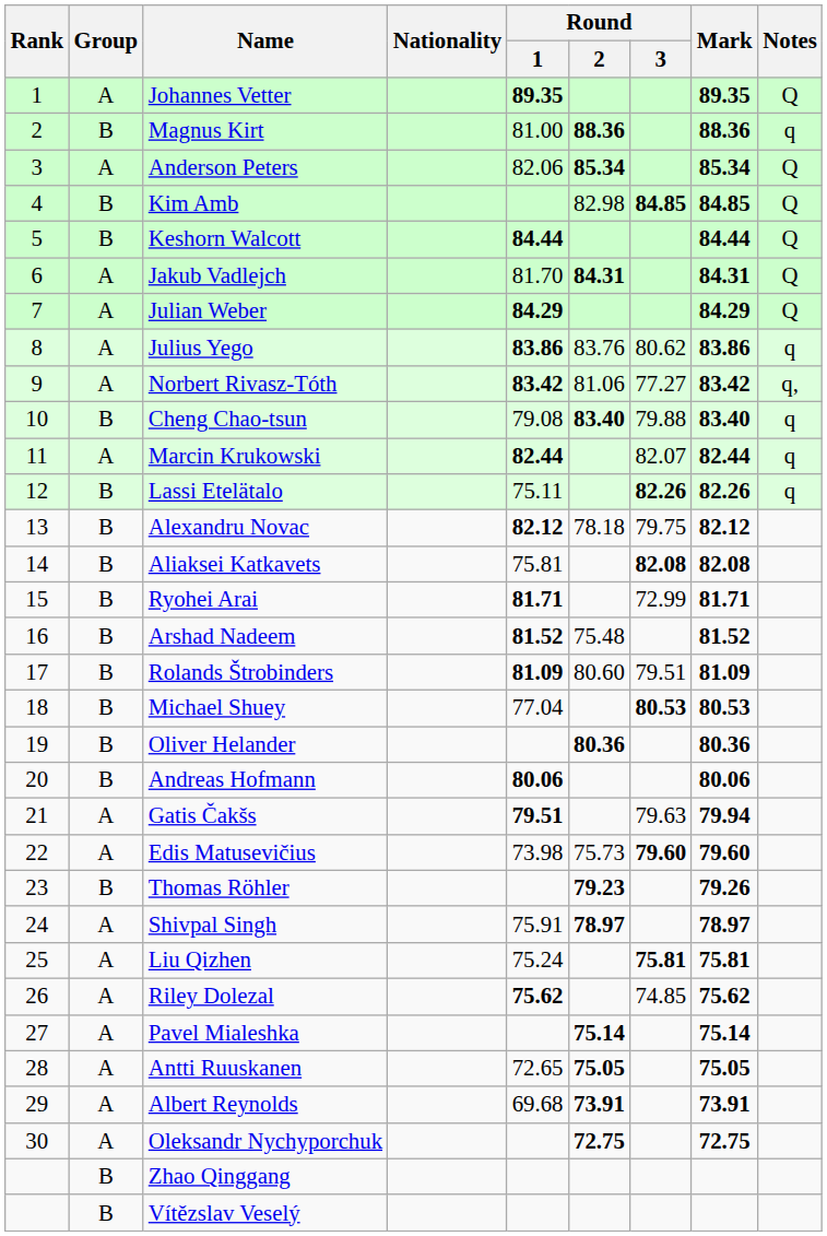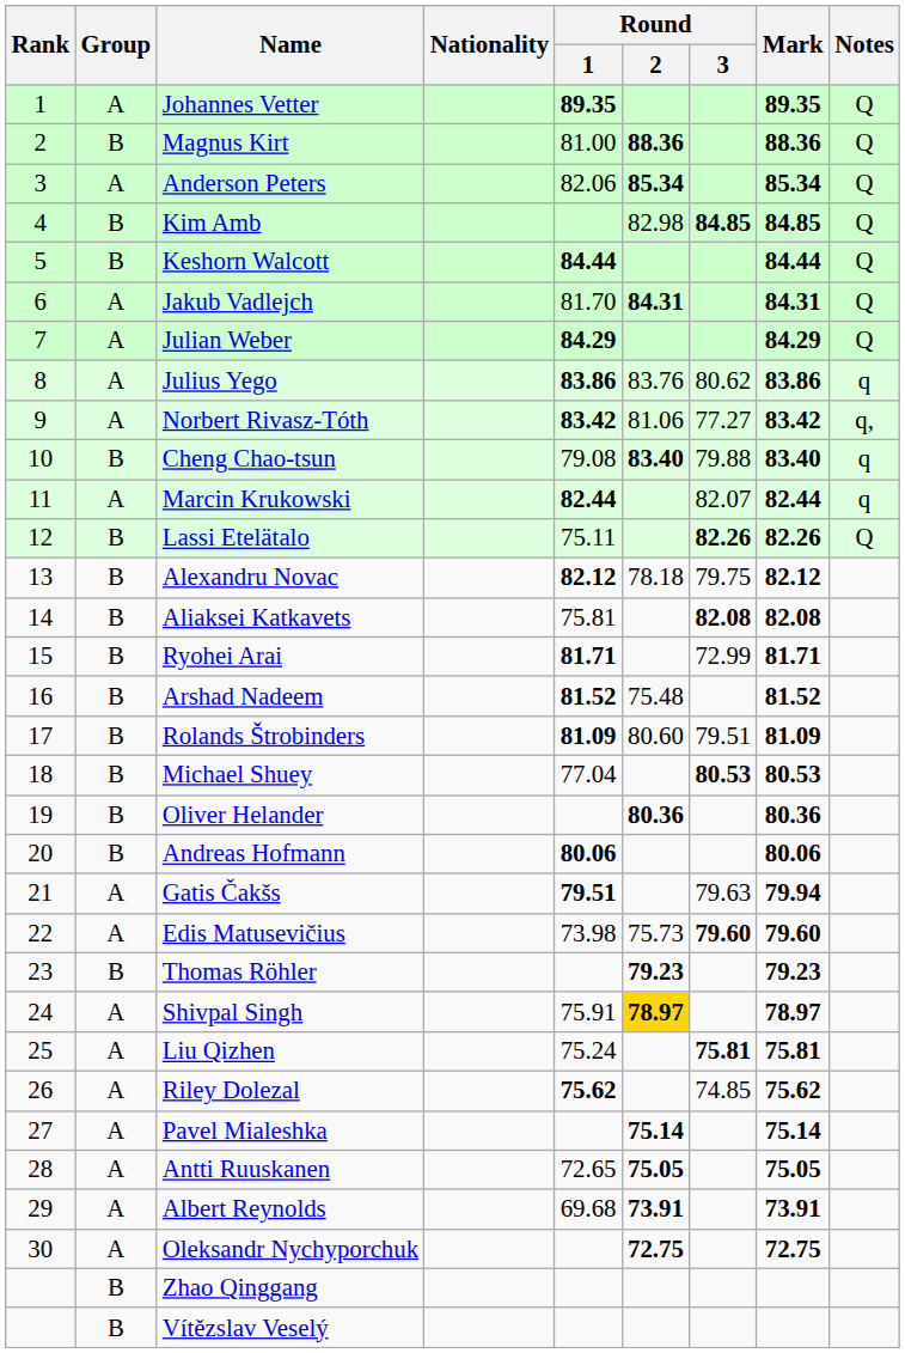 <table class="wikitable sortable" style="text-align:center">
 <tr>
 <th rowspan=2>Rank</th>
 <th rowspan=2>Group</th>
 <th rowspan=2>Name</th>
 <th rowspan=2>Nationality</th>
 <th colspan=3>Round</th>
 <th rowspan=2>Mark</th>
 <th rowspan=2>Notes</th>
 </tr>
 <tr>
 <th>1</th>
 <th>2</th>
 <th>3</th>
 </tr>
 <tr bgcolor=ccffcc>
 <td>1</td>
 <td>A</td>
 <td align=left><a href='#'>Johannes Vetter</a></td>
 <td align=left></td>
 <td><strong>89.35</strong></td>
 <td></td>
 <td></td>
 <td><strong>89.35</strong></td>
 <td>Q</td>
 </tr>
 <tr bgcolor=ccffcc>
 <td>2</td>
 <td>B</td>
 <td align=left><a href='#'>Magnus Kirt</a></td>
 <td align=left></td>
 <td>81.00</td>
 <td><strong>88.36</strong></td>
 <td></td>
 <td><strong>88.36</strong></td>
-<td>q</td>
+<td>Q</td>
 </tr>
 <tr bgcolor=ccffcc>
 <td>3</td>
 <td>A</td>
 <td align=left><a href='#'>Anderson Peters</a></td>
 <td align=left></td>
 <td>82.06</td>
 <td><strong>85.34</strong></td>
 <td></td>
 <td><strong>85.34</strong></td>
 <td>Q</td>
 </tr>
 <tr bgcolor=ccffcc>
 <td>4</td>
 <td>B</td>
 <td align=left><a href='#'>Kim Amb</a></td>
 <td align=left></td>
 <td></td>
 <td>82.98</td>
 <td><strong>84.85</strong></td>
 <td><strong>84.85</strong></td>
 <td>Q</td>
 </tr>
 <tr bgcolor=ccffcc>
 <td>5</td>
 <td>B</td>
 <td align=left><a href='#'>Keshorn Walcott</a></td>
 <td align=left></td>
 <td><strong>84.44</strong></td>
 <td></td>
 <td></td>
 <td><strong>84.44</strong></td>
 <td>Q</td>
 </tr>
 <tr bgcolor=ccffcc>
 <td>6</td>
 <td>A</td>
 <td align=left><a href='#'>Jakub Vadlejch</a></td>
 <td align=left></td>
 <td>81.70</td>
 <td><strong>84.31</strong></td>
 <td></td>
 <td><strong>84.31</strong></td>
 <td>Q</td>
 </tr>
 <tr bgcolor=ccffcc>
 <td>7</td>
 <td>A</td>
 <td align=left><a href='#'>Julian Weber</a></td>
 <td align=left></td>
 <td><strong>84.29</strong></td>
 <td></td>
 <td></td>
 <td><strong>84.29</strong></td>
 <td>Q</td>
 </tr>
 <tr bgcolor=ddffdd>
 <td>8</td>
 <td>A</td>
 <td align=left><a href='#'>Julius Yego</a></td>
 <td align=left></td>
 <td><strong>83.86</strong></td>
 <td>83.76</td>
 <td>80.62</td>
 <td><strong>83.86</strong></td>
 <td>q</td>
 </tr>
 <tr bgcolor=ddffdd>
 <td>9</td>
 <td>A</td>
 <td align=left><a href='#'>Norbert Rivasz-Tóth</a></td>
 <td align=left></td>
 <td><strong>83.42</strong></td>
 <td>81.06</td>
 <td>77.27</td>
 <td><strong>83.42</strong></td>
 <td>q, <strong></strong></td>
 </tr>
 <tr bgcolor=ddffdd>
 <td>10</td>
 <td>B</td>
 <td align=left><a href='#'>Cheng Chao-tsun</a></td>
 <td align=left></td>
 <td>79.08</td>
 <td><strong>83.40</strong></td>
 <td>79.88</td>
 <td><strong>83.40</strong></td>
 <td>q</td>
 </tr>
 <tr bgcolor=ddffdd>
 <td>11</td>
 <td>A</td>
 <td align=left><a href='#'>Marcin Krukowski</a></td>
 <td align=left></td>
 <td><strong>82.44</strong></td>
 <td></td>
 <td>82.07</td>
 <td><strong>82.44</strong></td>
 <td>q</td>
 </tr>
 <tr bgcolor=ddffdd>
 <td>12</td>
 <td>B</td>
 <td align=left><a href='#'>Lassi Etelätalo</a></td>
 <td align=left></td>
 <td>75.11</td>
 <td></td>
 <td><strong>82.26</strong></td>
 <td><strong>82.26</strong></td>
-<td>q</td>
+<td>Q</td>
 </tr>
 <tr>
 <td>13</td>
 <td>B</td>
 <td align=left><a href='#'>Alexandru Novac</a></td>
 <td align=left></td>
 <td><strong>82.12</strong></td>
 <td>78.18</td>
 <td>79.75</td>
 <td><strong>82.12</strong></td>
 <td></td>
 </tr>
 <tr>
 <td>14</td>
 <td>B</td>
 <td align=left><a href='#'>Aliaksei Katkavets</a></td>
 <td align=left></td>
 <td>75.81</td>
 <td></td>
 <td><strong>82.08</strong></td>
 <td><strong>82.08</strong></td>
 <td></td>
 </tr>
 <tr>
 <td>15</td>
 <td>B</td>
 <td align=left><a href='#'>Ryohei Arai</a></td>
 <td align=left></td>
 <td><strong>81.71</strong></td>
 <td></td>
 <td>72.99</td>
 <td><strong>81.71</strong></td>
 <td></td>
 </tr>
 <tr>
 <td>16</td>
 <td>B</td>
 <td align=left><a href='#'>Arshad Nadeem</a></td>
 <td align=left></td>
 <td><strong>81.52</strong></td>
 <td>75.48</td>
 <td></td>
 <td><strong>81.52</strong></td>
 <td><strong></strong></td>
 </tr>
 <tr>
 <td>17</td>
 <td>B</td>
 <td align=left><a href='#'>Rolands Štrobinders</a></td>
 <td align=left></td>
 <td><strong>81.09</strong></td>
 <td>80.60</td>
 <td>79.51</td>
 <td><strong>81.09</strong></td>
 <td></td>
 </tr>
 <tr>
 <td>18</td>
 <td>B</td>
 <td align=left><a href='#'>Michael Shuey</a></td>
 <td align=left></td>
 <td>77.04</td>
 <td></td>
 <td><strong>80.53</strong></td>
 <td><strong>80.53</strong></td>
 <td></td>
 </tr>
 <tr>
 <td>19</td>
 <td>B</td>
 <td align=left><a href='#'>Oliver Helander</a></td>
 <td align=left></td>
 <td></td>
 <td><strong>80.36</strong></td>
 <td></td>
 <td><strong>80.36</strong></td>
 <td></td>
 </tr>
 <tr>
 <td>20</td>
 <td>B</td>
 <td align=left><a href='#'>Andreas Hofmann</a></td>
 <td align=left></td>
 <td><strong>80.06</strong></td>
 <td></td>
 <td></td>
 <td><strong>80.06</strong></td>
 <td></td>
 </tr>
 <tr>
 <td>21</td>
 <td>A</td>
 <td align=left><a href='#'>Gatis Čakšs</a></td>
 <td align=left></td>
 <td><strong>79.51</strong></td>
 <td></td>
 <td>79.63</td>
 <td><strong>79.94</strong></td>
 <td></td>
 </tr>
 <tr>
 <td>22</td>
 <td>A</td>
 <td align=left><a href='#'>Edis Matusevičius</a></td>
 <td align=left></td>
 <td>73.98</td>
 <td>75.73</td>
 <td><strong>79.60</strong></td>
 <td><strong>79.60</strong></td>
 <td></td>
 </tr>
 <tr>
 <td>23</td>
 <td>B</td>
 <td align=left><a href='#'>Thomas Röhler</a></td>
 <td align=left></td>
 <td></td>
 <td><strong>79.23</strong></td>
 <td></td>
-<td><strong>79.26</strong></td>
+<td><strong>79.23</strong></td>
 <td></td>
 </tr>
 <tr>
 <td>24</td>
 <td>A</td>
 <td align=left><a href='#'>Shivpal Singh</a></td>
 <td align=left></td>
 <td>75.91</td>
-<td><strong>78.97</strong></td>
+<td style="background: gold;"><strong>78.97</strong></td>
 <td></td>
 <td><strong>78.97</strong></td>
 <td></td>
 </tr>
 <tr>
 <td>25</td>
 <td>A</td>
 <td align=left><a href='#'>Liu Qizhen</a></td>
 <td align=left></td>
 <td>75.24</td>
 <td></td>
 <td><strong>75.81</strong></td>
 <td><strong>75.81</strong></td>
 <td></td>
 </tr>
 <tr>
 <td>26</td>
 <td>A</td>
 <td align=left><a href='#'>Riley Dolezal</a></td>
 <td align=left></td>
 <td><strong>75.62</strong></td>
 <td></td>
 <td>74.85</td>
 <td><strong>75.62</strong></td>
 <td></td>
 </tr>
 <tr>
 <td>27</td>
 <td>A</td>
 <td align=left><a href='#'>Pavel Mialeshka</a></td>
 <td align=left></td>
 <td></td>
 <td><strong>75.14</strong></td>
 <td></td>
 <td><strong>75.14</strong></td>
 <td></td>
 </tr>
 <tr>
 <td>28</td>
 <td>A</td>
 <td align=left><a href='#'>Antti Ruuskanen</a></td>
 <td align=left></td>
 <td>72.65</td>
 <td><strong>75.05</strong></td>
 <td></td>
 <td><strong>75.05</strong></td>
 <td></td>
 </tr>
 <tr>
 <td>29</td>
 <td>A</td>
 <td align=left><a href='#'>Albert Reynolds</a></td>
 <td align=left></td>
 <td>69.68</td>
 <td><strong>73.91</strong></td>
 <td></td>
 <td><strong>73.91</strong></td>
 <td></td>
 </tr>
 <tr>
 <td>30</td>
 <td>A</td>
 <td align=left><a href='#'>Oleksandr Nychyporchuk</a></td>
 <td align=left></td>
 <td></td>
 <td><strong>72.75</strong></td>
 <td></td>
 <td><strong>72.75</strong></td>
 <td></td>
 </tr>
 <tr>
 <td></td>
 <td>B</td>
 <td align=left><a href='#'>Zhao Qinggang</a></td>
 <td align=left></td>
 <td></td>
 <td></td>
 <td></td>
 <td><strong></strong></td>
 <td></td>
 </tr>
 <tr>
 <td></td>
 <td>B</td>
 <td align=left><a href='#'>Vítězslav Veselý</a></td>
 <td align=left></td>
 <td></td>
 <td></td>
 <td></td>
 <td></td>
 <td></td>
 </tr>
 </table>
